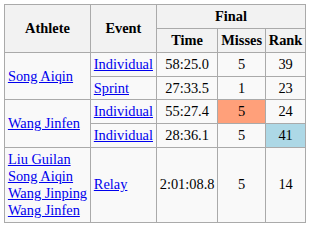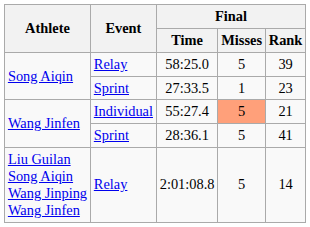 <table class="wikitable" style="font-size:90%">
 <tr>
 <th rowspan="2">Athlete</th>
 <th rowspan="2">Event</th>
 <th colspan="3">Final</th>
 </tr>
 <tr>
 <th>Time</th>
 <th>Misses</th>
 <th>Rank</th>
 </tr>
 <tr align="center">
 <td align="left" rowspan=2><a href='#'>Song Aiqin</a></td>
-<td align="left"><a href='#'>Individual</a></td>
+<td align="left"><a href='#'>Relay</a></td>
 <td>58:25.0</td>
 <td>5</td>
 <td>39</td>
 </tr>
 <tr align="center">
 <td align="left"><a href='#'>Sprint</a></td>
 <td>27:33.5</td>
 <td>1</td>
 <td>23</td>
 </tr>
 <tr align="center">
 <td align="left" rowspan=2><a href='#'>Wang Jinfen</a></td>
 <td align="left"><a href='#'>Individual</a></td>
 <td>55:27.4</td>
 <td style="background: lightsalmon;">5</td>
-<td>24</td>
+<td>21</td>
 </tr>
 <tr align="center">
-<td align="left"><a href='#'>Individual</a></td>
+<td align="left"><a href='#'>Sprint</a></td>
 <td>28:36.1</td>
 <td>5</td>
-<td style="background: lightblue;">41</td>
+<td>41</td>
 </tr>
 <tr align="center">
 <td align="left"><a href='#'>Liu Guilan</a> <br> <a href='#'>Song Aiqin</a> <br> <a href='#'>Wang Jinping</a> <br><a href='#'>Wang Jinfen</a></td>
 <td align="left"><a href='#'>Relay</a></td>
 <td>2:01:08.8</td>
 <td>5</td>
 <td>14</td>
 </tr>
 </table>
